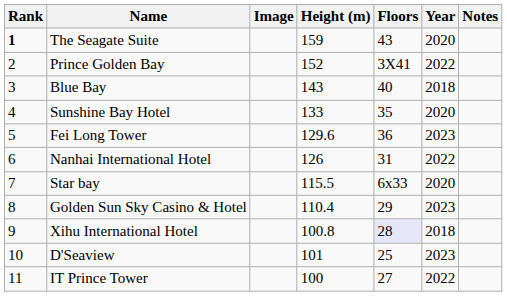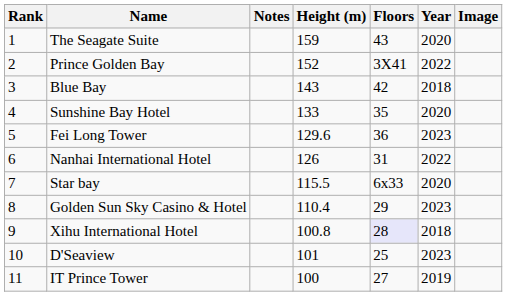 <table class="wikitable sortable">
 <tr>
 <th>Rank</th>
 <th>Name</th>
-<th class="unsortable">Image</th>
+<th class="unsortable">Notes</th>
 <th>Height (m)</th>
 <th>Floors</th>
 <th>Year</th>
-<th class="unsortable">Notes</th>
+<th class="unsortable">Image</th>
 </tr>
 <tr>
-<td><strong>1</strong></td>
+<td>1</td>
 <td>The Seagate Suite</td>
 <td></td>
 <td>159</td>
 <td>43</td>
 <td>2020</td>
 <td></td>
 </tr>
 <tr>
 <td>2</td>
 <td>Prince Golden Bay</td>
 <td></td>
 <td>152</td>
 <td>3X41</td>
 <td>2022</td>
 <td></td>
 </tr>
 <tr>
 <td>3</td>
 <td>Blue Bay</td>
 <td></td>
 <td>143</td>
-<td>40</td>
+<td>42</td>
 <td>2018</td>
 <td></td>
 </tr>
 <tr>
 <td>4</td>
 <td>Sunshine Bay Hotel</td>
 <td></td>
 <td>133</td>
 <td>35</td>
 <td>2020</td>
 <td></td>
 </tr>
 <tr>
 <td>5</td>
 <td>Fei Long Tower</td>
 <td></td>
 <td>129.6</td>
 <td>36</td>
 <td>2023</td>
 <td></td>
 </tr>
 <tr>
 <td>6</td>
 <td>Nanhai International Hotel</td>
 <td></td>
 <td>126</td>
 <td>31</td>
 <td>2022</td>
 <td></td>
 </tr>
 <tr>
 <td>7</td>
 <td>Star bay</td>
 <td></td>
 <td>115.5</td>
 <td>6x33</td>
 <td>2020</td>
 <td></td>
 </tr>
 <tr>
 <td>8</td>
 <td>Golden Sun Sky Casino & Hotel</td>
 <td></td>
 <td>110.4</td>
 <td>29</td>
 <td>2023</td>
 <td></td>
 </tr>
 <tr>
 <td>9</td>
 <td>Xihu International Hotel</td>
 <td></td>
 <td>100.8</td>
 <td style="background: lavender;">28</td>
 <td>2018</td>
 <td></td>
 </tr>
 <tr>
 <td>10</td>
 <td>D'Seaview</td>
 <td></td>
 <td>101</td>
 <td>25</td>
 <td>2023</td>
 <td></td>
 </tr>
 <tr>
 <td>11</td>
 <td>IT Prince Tower</td>
 <td></td>
 <td>100</td>
 <td>27</td>
-<td>2022</td>
+<td>2019</td>
 <td></td>
 </tr>
 </table>
